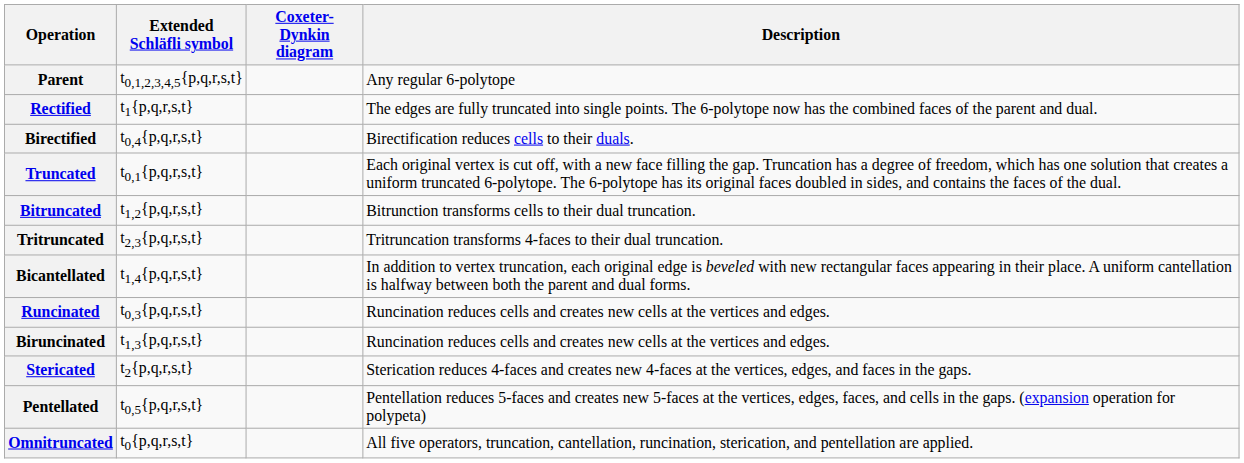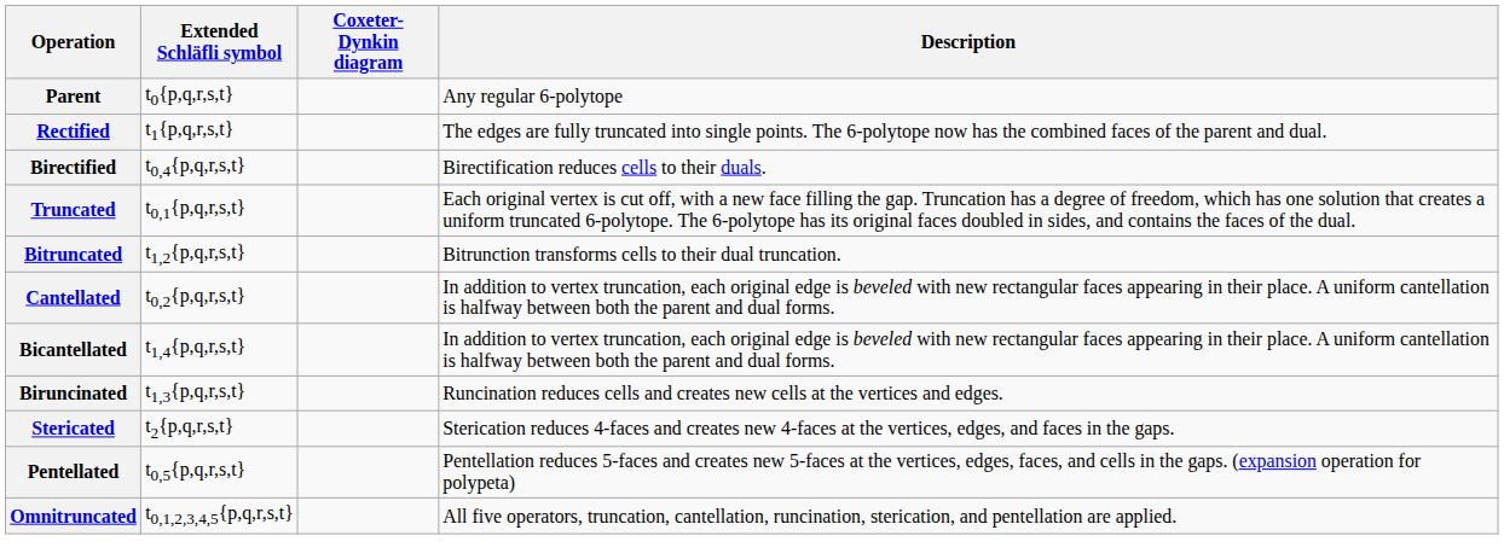 <table class="wikitable">
 <tr>
 <th>Operation</th>
 <th>Extended<br><a href='#'>Schläfli symbol</a></th>
 <th width=110><a href='#'>Coxeter-<br>Dynkin<br>diagram</a></th>
 <th>Description</th>
 </tr>
 <tr>
 <th>Parent</th>
-<td>t<sub>0,1,2,3,4,5</sub>{p,q,r,s,t}</td>
+<td width=70>t<sub>0</sub>{p,q,r,s,t}</td>
 <td></td>
 <td>Any regular 6-polytope</td>
 </tr>
 <tr>
 <th><a href='#'>Rectified</a></th>
 <td>t<sub>1</sub>{p,q,r,s,t}</td>
 <td></td>
 <td>The edges are fully truncated into single points. The 6-polytope now has the combined faces of the parent and dual.</td>
 </tr>
 <tr>
 <th>Birectified</th>
 <td>t<sub>0,4</sub>{p,q,r,s,t}</td>
 <td></td>
 <td>Birectification reduces <a href='#'>cells</a> to their <a href='#'>duals</a>.</td>
 </tr>
 <tr>
 <th><a href='#'>Truncated</a></th>
 <td>t<sub>0,1</sub>{p,q,r,s,t}</td>
 <td></td>
 <td>Each original vertex is cut off, with a new face filling the gap. Truncation has a degree of freedom, which has one solution that creates a uniform truncated 6-polytope. The 6-polytope has its original faces doubled in sides, and contains the faces of the dual.<br></td>
 </tr>
 <tr>
 <th><a href='#'>Bitruncated</a></th>
 <td>t<sub>1,2</sub>{p,q,r,s,t}</td>
 <td></td>
 <td>Bitrunction transforms cells to their dual truncation.</td>
 </tr>
 <tr>
-<th>Tritruncated</th>
-<td>t<sub>2,3</sub>{p,q,r,s,t}</td>
+<th><a href='#'>Cantellated</a></th>
+<td>t<sub>0,2</sub>{p,q,r,s,t}</td>
 <td></td>
-<td>Tritruncation transforms 4-faces to their dual truncation.</td>
+<td>In addition to vertex truncation, each original edge is <em>beveled</em> with new rectangular faces appearing in their place. A uniform cantellation is halfway between both the parent and dual forms.<br></td>
 </tr>
 <tr>
 <th>Bicantellated</th>
 <td>t<sub>1,4</sub>{p,q,r,s,t}</td>
 <td></td>
 <td>In addition to vertex truncation, each original edge is <em>beveled</em> with new rectangular faces appearing in their place. A uniform cantellation is halfway between both the parent and dual forms.</td>
-</tr>
-<tr>
-<th><a href='#'>Runcinated</a></th>
-<td>t<sub>0,3</sub>{p,q,r,s,t}</td>
-<td></td>
-<td>Runcination reduces cells and creates new cells at the vertices and edges.</td>
 </tr>
 <tr>
 <th>Biruncinated</th>
 <td>t<sub>1,3</sub>{p,q,r,s,t}</td>
 <td></td>
 <td>Runcination reduces cells and creates new cells at the vertices and edges.</td>
 </tr>
 <tr>
 <th><a href='#'>Stericated</a></th>
 <td>t<sub>2</sub>{p,q,r,s,t}</td>
 <td></td>
 <td>Sterication reduces 4-faces and creates new 4-faces at the vertices, edges, and faces in the gaps.</td>
 </tr>
 <tr>
 <th>Pentellated</th>
 <td>t<sub>0,5</sub>{p,q,r,s,t}</td>
 <td></td>
 <td>Pentellation reduces 5-faces and creates new 5-faces at the vertices, edges, faces, and cells in the gaps. (<a href='#'>expansion</a> operation for polypeta)</td>
 </tr>
 <tr>
 <th><a href='#'>Omnitruncated</a></th>
-<td width=70>t<sub>0</sub>{p,q,r,s,t}</td>
+<td>t<sub>0,1,2,3,4,5</sub>{p,q,r,s,t}</td>
 <td></td>
 <td>All five operators, truncation, cantellation, runcination, sterication, and pentellation are applied.</td>
 </tr>
 </table>
